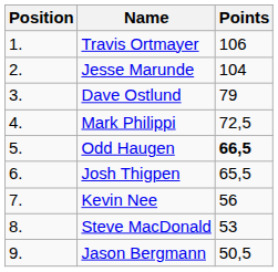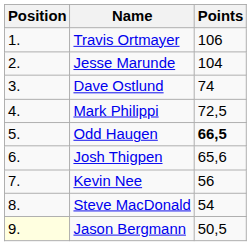 <table class="wikitable">
 <tr>
 <th>Position</th>
 <th>Name</th>
 <th>Points</th>
 </tr>
 <tr>
 <td>1.</td>
 <td><a href='#'>Travis Ortmayer</a></td>
 <td>106</td>
 </tr>
 <tr>
 <td>2.</td>
 <td><a href='#'>Jesse Marunde</a></td>
 <td>104</td>
 </tr>
 <tr>
 <td>3.</td>
 <td><a href='#'>Dave Ostlund</a></td>
-<td>79</td>
+<td>74</td>
 </tr>
 <tr>
 <td>4.</td>
 <td><a href='#'>Mark Philippi</a></td>
 <td>72,5</td>
 </tr>
 <tr>
 <td>5.</td>
 <td><a href='#'>Odd Haugen</a></td>
 <td><strong>66,5</strong></td>
 </tr>
 <tr>
 <td>6.</td>
 <td><a href='#'>Josh Thigpen</a></td>
-<td>65,5</td>
+<td>65,6</td>
 </tr>
 <tr>
 <td>7.</td>
 <td><a href='#'>Kevin Nee</a></td>
 <td>56</td>
 </tr>
 <tr>
 <td>8.</td>
 <td><a href='#'>Steve MacDonald</a></td>
-<td>53</td>
+<td>54</td>
 </tr>
 <tr>
-<td>9.</td>
+<td style="background: lightyellow;">9.</td>
 <td><a href='#'>Jason Bergmann</a></td>
 <td>50,5</td>
 </tr>
 </table>
